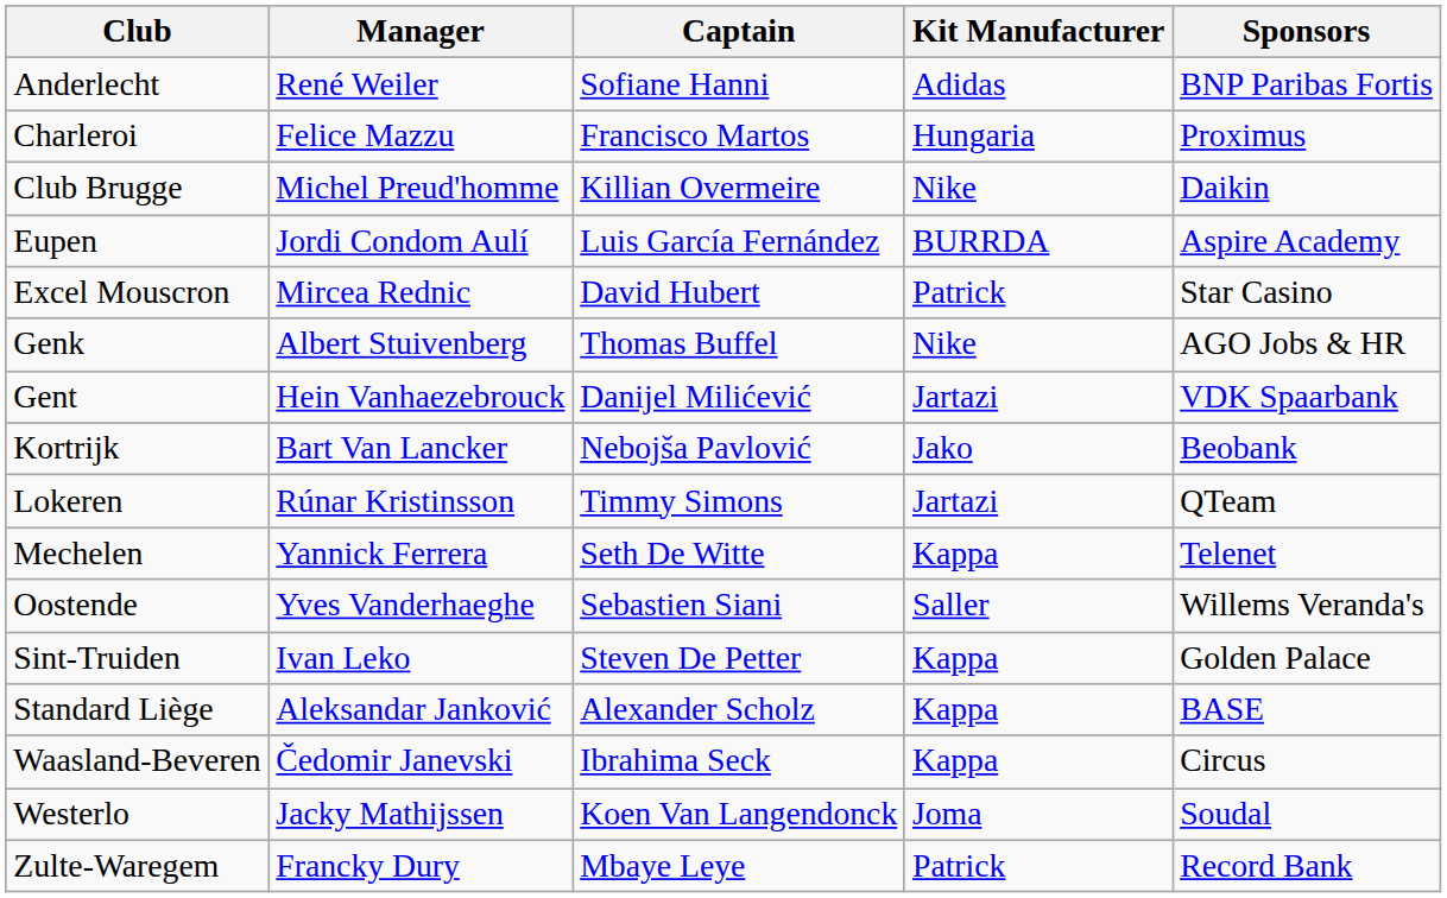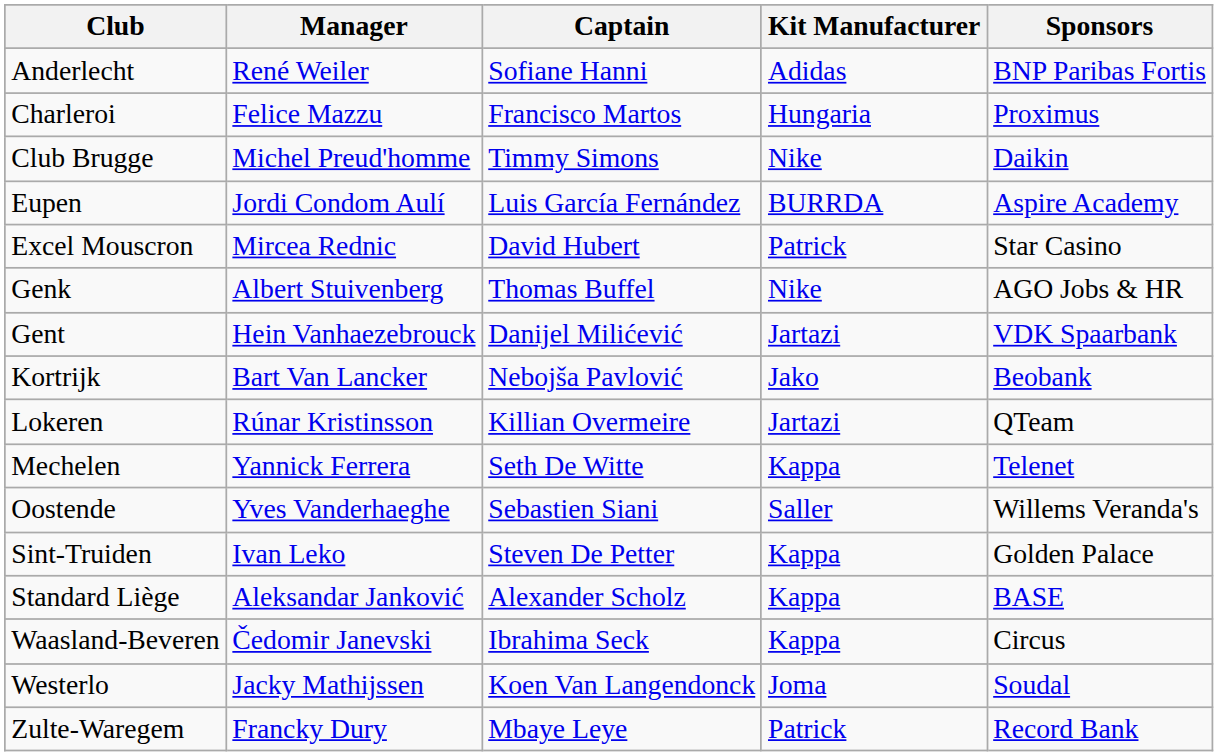 <table class="wikitable sortable" style="text-align: left;">
 <tr>
 <th>Club</th>
 <th>Manager</th>
 <th>Captain</th>
 <th>Kit Manufacturer</th>
 <th>Sponsors</th>
 </tr>
 <tr>
 <td>Anderlecht</td>
 <td> <a href='#'>René Weiler</a></td>
 <td> <a href='#'>Sofiane Hanni</a></td>
 <td><a href='#'>Adidas</a></td>
 <td><a href='#'>BNP Paribas Fortis</a></td>
 </tr>
 <tr>
 <td>Charleroi</td>
 <td> <a href='#'>Felice Mazzu</a></td>
 <td> <a href='#'>Francisco Martos</a></td>
 <td><a href='#'>Hungaria</a></td>
 <td><a href='#'>Proximus</a></td>
 </tr>
 <tr>
 <td>Club Brugge</td>
 <td> <a href='#'>Michel Preud'homme</a></td>
-<td> <a href='#'>Killian Overmeire</a></td>
+<td> <a href='#'>Timmy Simons</a></td>
 <td><a href='#'>Nike</a></td>
 <td><a href='#'>Daikin</a></td>
 </tr>
 <tr>
 <td>Eupen</td>
 <td> <a href='#'>Jordi Condom Aulí</a></td>
 <td> <a href='#'>Luis García Fernández</a></td>
 <td><a href='#'>BURRDA</a></td>
 <td><a href='#'>Aspire Academy</a></td>
 </tr>
 <tr>
 <td>Excel Mouscron</td>
 <td> <a href='#'>Mircea Rednic</a></td>
 <td> <a href='#'>David Hubert</a></td>
 <td><a href='#'>Patrick</a></td>
 <td>Star Casino</td>
 </tr>
 <tr>
 <td>Genk</td>
 <td> <a href='#'>Albert Stuivenberg</a></td>
 <td> <a href='#'>Thomas Buffel</a></td>
 <td><a href='#'>Nike</a></td>
 <td>AGO Jobs & HR</td>
 </tr>
 <tr>
 <td>Gent</td>
 <td> <a href='#'>Hein Vanhaezebrouck</a></td>
 <td> <a href='#'>Danijel Milićević</a></td>
 <td><a href='#'>Jartazi</a></td>
 <td><a href='#'>VDK Spaarbank</a></td>
 </tr>
 <tr>
 <td>Kortrijk</td>
 <td> <a href='#'>Bart Van Lancker</a></td>
 <td> <a href='#'>Nebojša Pavlović</a></td>
 <td><a href='#'>Jako</a></td>
 <td><a href='#'>Beobank</a></td>
 </tr>
 <tr>
 <td>Lokeren</td>
 <td> <a href='#'>Rúnar Kristinsson</a></td>
-<td> <a href='#'>Timmy Simons</a></td>
+<td> <a href='#'>Killian Overmeire</a></td>
 <td><a href='#'>Jartazi</a></td>
 <td>QTeam</td>
 </tr>
 <tr>
 <td>Mechelen</td>
 <td> <a href='#'>Yannick Ferrera</a></td>
 <td> <a href='#'>Seth De Witte</a></td>
 <td><a href='#'>Kappa</a></td>
 <td><a href='#'>Telenet</a></td>
 </tr>
 <tr>
 <td>Oostende</td>
 <td> <a href='#'>Yves Vanderhaeghe</a></td>
 <td> <a href='#'>Sebastien Siani</a></td>
 <td><a href='#'>Saller</a></td>
 <td>Willems Veranda's</td>
 </tr>
 <tr>
 <td>Sint-Truiden</td>
 <td> <a href='#'>Ivan Leko</a></td>
 <td> <a href='#'>Steven De Petter</a></td>
 <td><a href='#'>Kappa</a></td>
 <td>Golden Palace</td>
 </tr>
 <tr>
 <td>Standard Liège</td>
 <td> <a href='#'>Aleksandar Janković</a></td>
 <td> <a href='#'>Alexander Scholz</a></td>
 <td><a href='#'>Kappa</a></td>
 <td><a href='#'>BASE</a></td>
 </tr>
 <tr>
 <td>Waasland-Beveren</td>
 <td> <a href='#'>Čedomir Janevski</a></td>
 <td> <a href='#'>Ibrahima Seck</a></td>
 <td><a href='#'>Kappa</a></td>
 <td>Circus</td>
 </tr>
 <tr>
 <td>Westerlo</td>
 <td> <a href='#'>Jacky Mathijssen</a></td>
 <td> <a href='#'>Koen Van Langendonck</a></td>
 <td><a href='#'>Joma</a></td>
 <td><a href='#'>Soudal</a></td>
 </tr>
 <tr>
 <td>Zulte-Waregem</td>
 <td> <a href='#'>Francky Dury</a></td>
 <td> <a href='#'>Mbaye Leye</a></td>
 <td><a href='#'>Patrick</a></td>
 <td><a href='#'>Record Bank</a></td>
 </tr>
 </table>
